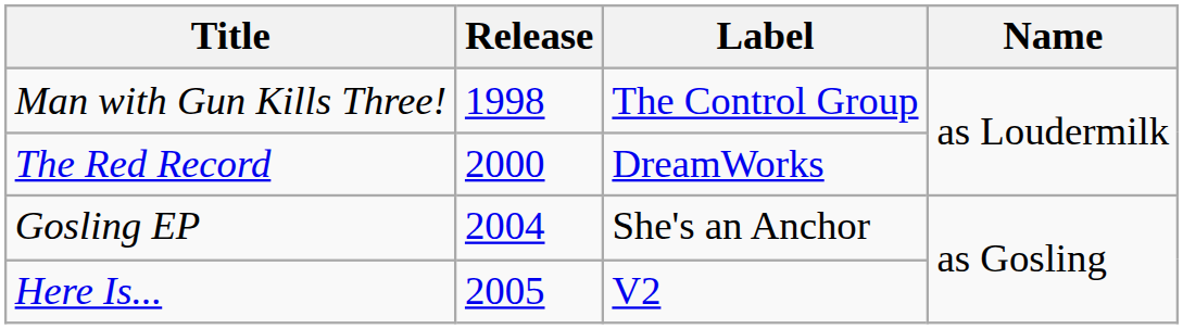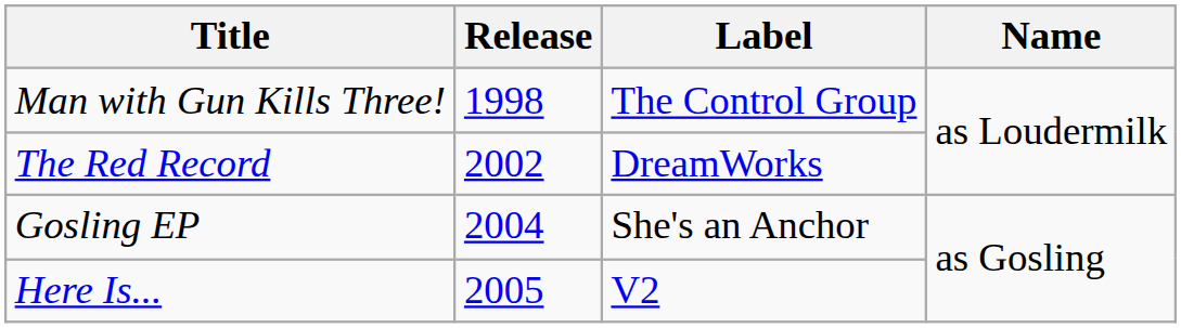 <table class="wikitable">
 <tr>
 <th>Title</th>
 <th>Release</th>
 <th>Label</th>
 <th>Name</th>
 </tr>
 <tr>
 <td><em>Man with Gun Kills Three!</em></td>
 <td><a href='#'>1998</a></td>
 <td><a href='#'>The Control Group</a></td>
 <td rowspan=2>as Loudermilk</td>
 </tr>
 <tr>
 <td><em><a href='#'>The Red Record</a></em></td>
-<td><a href='#'>2000</a></td>
+<td><a href='#'>2002</a></td>
 <td><a href='#'>DreamWorks</a></td>
 </tr>
 <tr>
 <td><em>Gosling EP</em></td>
 <td><a href='#'>2004</a></td>
 <td>She's an Anchor</td>
 <td rowspan=2>as Gosling</td>
 </tr>
 <tr>
 <td><em><a href='#'>Here Is...</a></em></td>
 <td><a href='#'>2005</a></td>
 <td><a href='#'>V2</a></td>
 </tr>
 </table>
